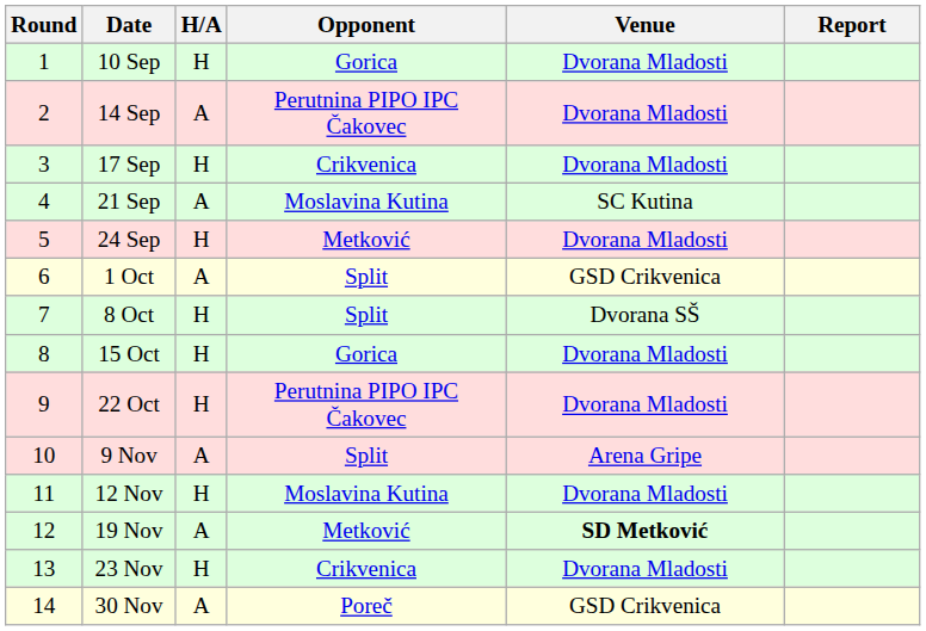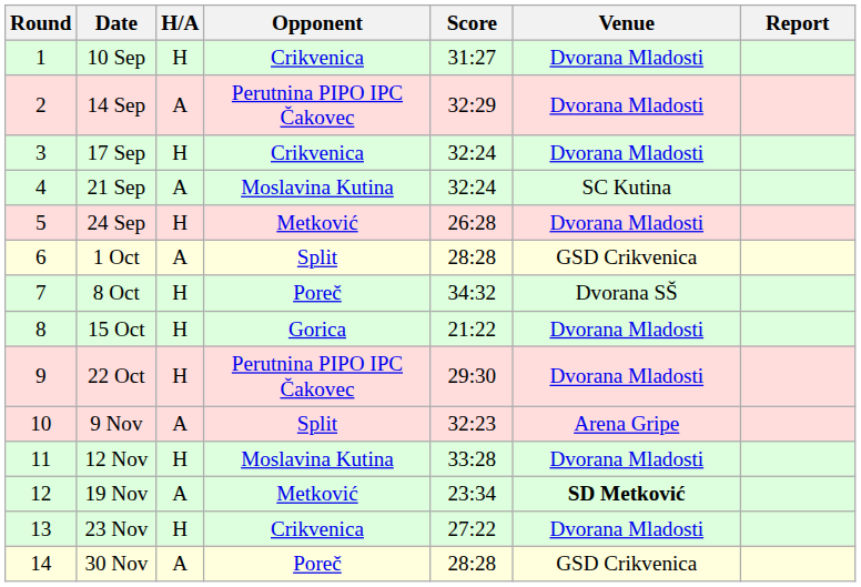 <table class="wikitable sortable" style="text-align: center; font-size:95%;">
 <tr>
 <th width="30">Round</th>
 <th width="60">Date</th>
 <th width="20">H/A</th>
 <th width="200">Opponent</th>
+<th width="60">Score</th>
 <th width="200">Venue</th>
 <th width="90" class="unsortable">Report</th>
 </tr>
 <tr bgcolor="#ddffdd">
 <td>1</td>
 <td>10 Sep</td>
 <td>H</td>
-<td><a href='#'>Gorica</a></td>
+<td><a href='#'>Crikvenica</a></td>
+<td>31:27</td>
 <td><a href='#'>Dvorana Mladosti</a></td>
 <td></td>
 </tr>
 <tr bgcolor="#ffdddd">
 <td>2</td>
 <td>14 Sep</td>
 <td>A</td>
 <td><a href='#'>Perutnina PIPO IPC Čakovec</a></td>
+<td>32:29</td>
 <td><a href='#'>Dvorana Mladosti</a></td>
 <td></td>
 </tr>
 <tr bgcolor="#ddffdd">
 <td>3</td>
 <td>17 Sep</td>
 <td>H</td>
 <td><a href='#'>Crikvenica</a></td>
+<td>32:24</td>
 <td><a href='#'>Dvorana Mladosti</a></td>
 <td></td>
 </tr>
 <tr bgcolor="#ddffdd">
 <td>4</td>
 <td>21 Sep</td>
 <td>A</td>
 <td><a href='#'>Moslavina Kutina</a></td>
+<td>32:24</td>
 <td>SC Kutina</td>
 <td></td>
 </tr>
 <tr bgcolor="#ffdddd">
 <td>5</td>
 <td>24 Sep</td>
 <td>H</td>
 <td><a href='#'>Metković</a></td>
+<td>26:28</td>
 <td><a href='#'>Dvorana Mladosti</a></td>
 <td></td>
 </tr>
 <tr bgcolor="#ffffdd">
 <td>6</td>
 <td>1 Oct</td>
 <td>A</td>
 <td><a href='#'>Split</a></td>
+<td>28:28</td>
 <td>GSD Crikvenica</td>
 <td></td>
 </tr>
 <tr bgcolor="#ddffdd">
 <td>7</td>
 <td>8 Oct</td>
 <td>H</td>
-<td><a href='#'>Split</a></td>
+<td><a href='#'>Poreč</a></td>
+<td>34:32</td>
 <td>Dvorana SŠ</td>
 <td></td>
 </tr>
 <tr bgcolor="#ddffdd">
 <td>8</td>
 <td>15 Oct</td>
 <td>H</td>
 <td><a href='#'>Gorica</a></td>
+<td>21:22</td>
 <td><a href='#'>Dvorana Mladosti</a></td>
 <td></td>
 </tr>
 <tr bgcolor="#ffdddd">
 <td>9</td>
 <td>22 Oct</td>
 <td>H</td>
 <td><a href='#'>Perutnina PIPO IPC Čakovec</a></td>
+<td>29:30</td>
 <td><a href='#'>Dvorana Mladosti</a></td>
 <td></td>
 </tr>
 <tr bgcolor="#ffdddd">
 <td>10</td>
 <td>9 Nov</td>
 <td>A</td>
 <td><a href='#'>Split</a></td>
+<td>32:23</td>
 <td><a href='#'>Arena Gripe</a></td>
 <td></td>
 </tr>
 <tr bgcolor="#ddffdd">
 <td>11</td>
 <td>12 Nov</td>
 <td>H</td>
 <td><a href='#'>Moslavina Kutina</a></td>
+<td>33:28</td>
 <td><a href='#'>Dvorana Mladosti</a></td>
 <td></td>
 </tr>
 <tr bgcolor="#ddffdd">
 <td>12</td>
 <td>19 Nov</td>
 <td>A</td>
 <td><a href='#'>Metković</a></td>
+<td>23:34</td>
 <td><strong>SD Metković</strong></td>
 <td></td>
 </tr>
 <tr bgcolor="#ddffdd">
 <td>13</td>
 <td>23 Nov</td>
 <td>H</td>
 <td><a href='#'>Crikvenica</a></td>
+<td>27:22</td>
 <td><a href='#'>Dvorana Mladosti</a></td>
 <td></td>
 </tr>
 <tr bgcolor="#ffffdd">
 <td>14</td>
 <td>30 Nov</td>
 <td>A</td>
 <td><a href='#'>Poreč</a></td>
+<td>28:28</td>
 <td>GSD Crikvenica</td>
 <td></td>
 </tr>
 </table>
